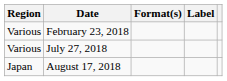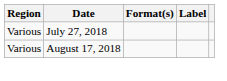 <table class="wikitable plainrowheaders">
 <tr>
 <th scope="col">Region</th>
 <th scope="col">Date</th>
 <th scope="col">Format(s)</th>
 <th scope="col">Label</th>
 <th scope="col"></th>
 </tr>
 <tr>
 <td>Various</td>
-<td>February 23, 2018</td>
+<td>July 27, 2018</td>
 <td></td>
 <td></td>
 <td></td>
 </tr>
 <tr>
 <td>Various</td>
-<td>July 27, 2018</td>
-<td></td>
-<td></td>
-<td></td>
-</tr>
-<tr>
-<td>Japan</td>
 <td>August 17, 2018</td>
 <td></td>
 <td></td>
 <td></td>
 </tr>
 </table>
